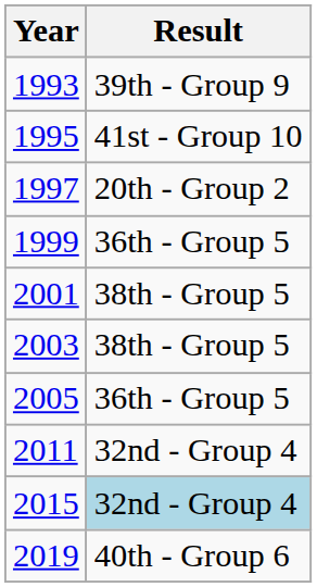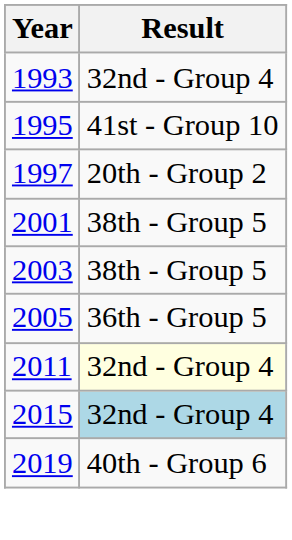 <table class="wikitable">
 <tr>
 <th>Year</th>
 <th>Result</th>
 </tr>
 <tr>
 <td><a href='#'>1993</a></td>
-<td>39th - Group 9</td>
+<td>32nd - Group 4</td>
 </tr>
 <tr>
 <td><a href='#'>1995</a></td>
 <td>41st - Group 10</td>
 </tr>
 <tr>
 <td><a href='#'>1997</a></td>
 <td>20th - Group 2</td>
-</tr>
-<tr>
-<td><a href='#'>1999</a></td>
-<td>36th - Group 5</td>
 </tr>
 <tr>
 <td><a href='#'>2001</a></td>
 <td>38th - Group 5</td>
 </tr>
 <tr>
 <td><a href='#'>2003</a></td>
 <td>38th - Group 5</td>
 </tr>
 <tr>
 <td><a href='#'>2005</a></td>
 <td>36th - Group 5</td>
 </tr>
 <tr>
 <td><a href='#'>2011</a></td>
-<td>32nd - Group 4</td>
+<td style="background: lightyellow;">32nd - Group 4</td>
 </tr>
 <tr>
 <td><a href='#'>2015</a></td>
 <td style="background: lightblue;">32nd - Group 4</td>
 </tr>
 <tr>
 <td><a href='#'>2019</a></td>
 <td>40th - Group 6</td>
 </tr>
 </table>
